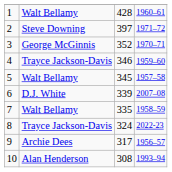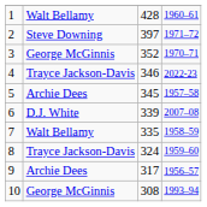 <table class="wikitable">
 <tr>
 </tr>
 <tr>
 <td>1</td>
 <td><a href='#'>Walt Bellamy</a></td>
 <td>428</td>
 <td style="font-size:80%;"><a href='#'>1960–61</a></td>
 </tr>
 <tr>
 <td>2</td>
 <td><a href='#'>Steve Downing</a></td>
 <td>397</td>
 <td style="font-size:80%;"><a href='#'>1971–72</a></td>
 </tr>
 <tr>
 <td>3</td>
 <td><a href='#'>George McGinnis</a></td>
 <td>352</td>
 <td style="font-size:80%;"><a href='#'>1970–71</a></td>
 </tr>
 <tr>
 <td>4</td>
 <td><a href='#'>Trayce Jackson-Davis</a></td>
 <td>346</td>
-<td style="font-size:80%;"><a href='#'>1959–60</a></td>
+<td style="font-size:80%;"><a href='#'>2022-23</a></td>
 </tr>
 <tr>
 <td>5</td>
-<td><a href='#'>Walt Bellamy</a></td>
+<td><a href='#'>Archie Dees</a></td>
 <td>345</td>
 <td style="font-size:80%;"><a href='#'>1957–58</a></td>
 </tr>
 <tr>
 <td>6</td>
 <td><a href='#'>D.J. White</a></td>
 <td>339</td>
 <td style="font-size:80%;"><a href='#'>2007–08</a></td>
 </tr>
 <tr>
 <td>7</td>
 <td><a href='#'>Walt Bellamy</a></td>
 <td>335</td>
 <td style="font-size:80%;"><a href='#'>1958–59</a></td>
 </tr>
 <tr>
 <td>8</td>
 <td><a href='#'>Trayce Jackson-Davis</a></td>
 <td>324</td>
-<td style="font-size:80%;"><a href='#'>2022-23</a></td>
+<td style="font-size:80%;"><a href='#'>1959–60</a></td>
 </tr>
 <tr>
 <td>9</td>
 <td><a href='#'>Archie Dees</a></td>
 <td>317</td>
 <td style="font-size:80%;"><a href='#'>1956–57</a></td>
 </tr>
 <tr>
 <td>10</td>
-<td><a href='#'>Alan Henderson</a></td>
+<td><a href='#'>George McGinnis</a></td>
 <td>308</td>
 <td style="font-size:80%;"><a href='#'>1993–94</a></td>
 </tr>
 </table>
